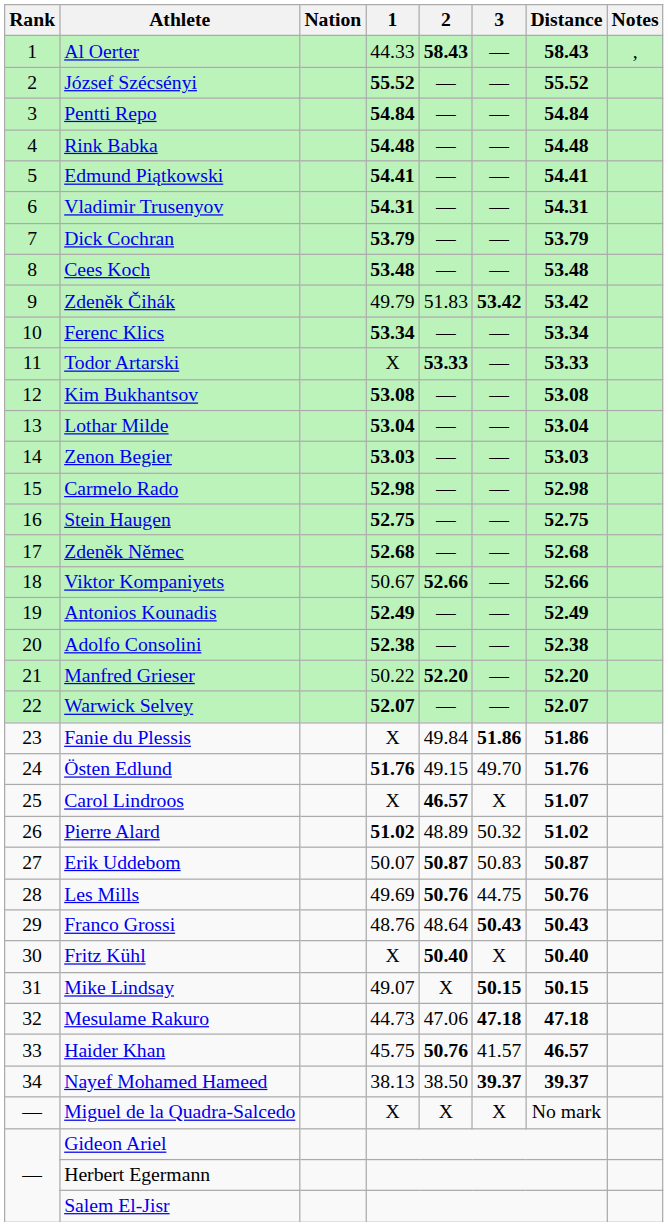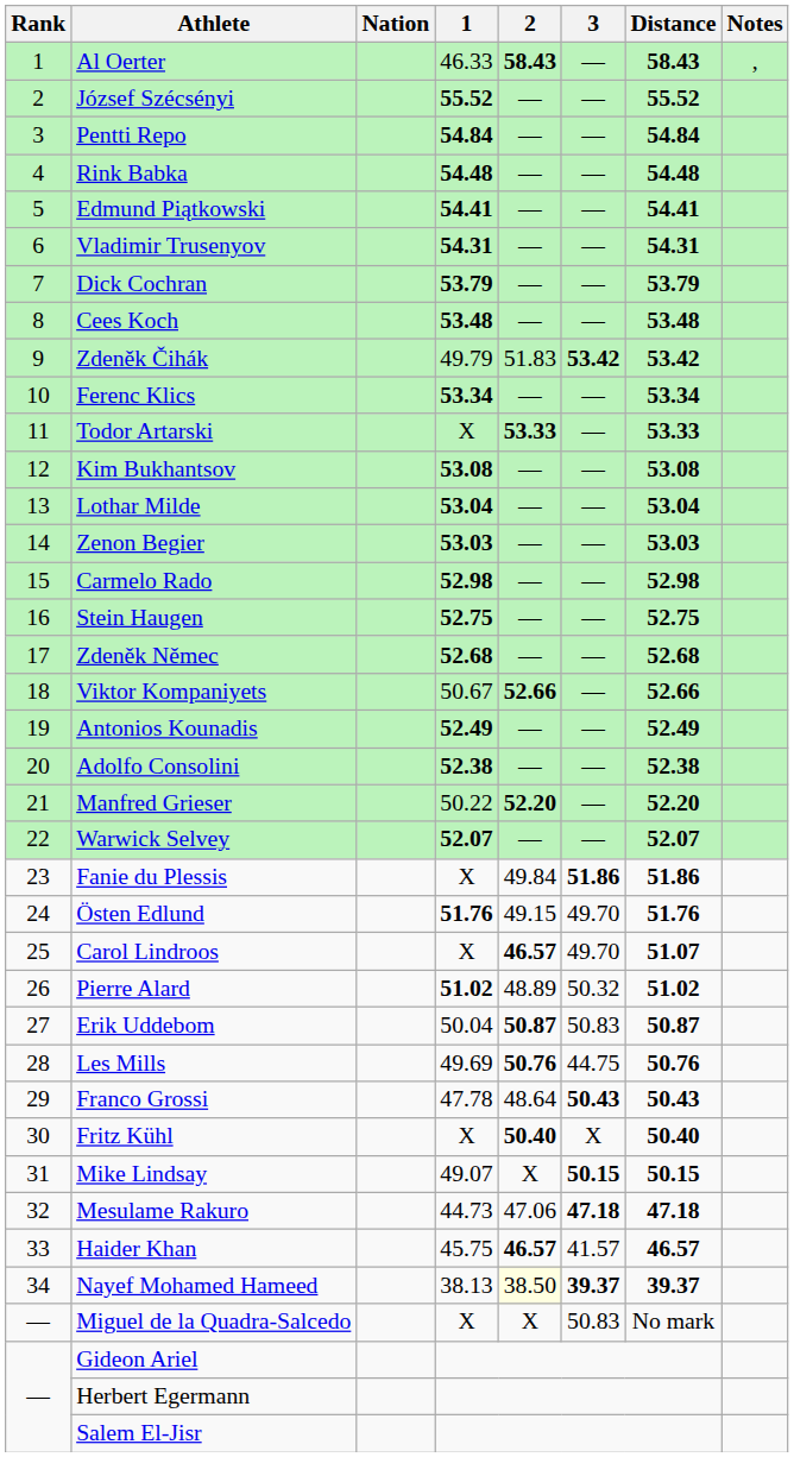 <table class="wikitable sortable" style="text-align:center">
 <tr>
 <th>Rank</th>
 <th>Athlete</th>
 <th>Nation</th>
 <th>1</th>
 <th>2</th>
 <th>3</th>
 <th>Distance</th>
 <th>Notes</th>
 </tr>
 <tr bgcolor=bbf3bb>
 <td>1</td>
 <td align=left><a href='#'>Al Oerter</a></td>
 <td align=left></td>
-<td>44.33</td>
+<td>46.33</td>
 <td><strong>58.43</strong> </td>
 <td data-sort-value=1.00>—</td>
 <td><strong>58.43</strong></td>
 <td>, </td>
 </tr>
 <tr bgcolor=bbf3bb>
 <td>2</td>
 <td align=left><a href='#'>József Szécsényi</a></td>
 <td align=left></td>
 <td><strong>55.52</strong></td>
 <td data-sort-value=1.00>—</td>
 <td data-sort-value=1.00>—</td>
 <td><strong>55.52</strong></td>
 <td></td>
 </tr>
 <tr bgcolor=bbf3bb>
 <td>3</td>
 <td align=left><a href='#'>Pentti Repo</a></td>
 <td align=left></td>
 <td><strong>54.84</strong></td>
 <td data-sort-value=1.00>—</td>
 <td data-sort-value=1.00>—</td>
 <td><strong>54.84</strong></td>
 <td></td>
 </tr>
 <tr bgcolor=bbf3bb>
 <td>4</td>
 <td align=left><a href='#'>Rink Babka</a></td>
 <td align=left></td>
 <td><strong>54.48</strong></td>
 <td data-sort-value=1.00>—</td>
 <td data-sort-value=1.00>—</td>
 <td><strong>54.48</strong></td>
 <td></td>
 </tr>
 <tr bgcolor=bbf3bb>
 <td>5</td>
 <td align=left><a href='#'>Edmund Piątkowski</a></td>
 <td align=left></td>
 <td><strong>54.41</strong></td>
 <td data-sort-value=1.00>—</td>
 <td data-sort-value=1.00>—</td>
 <td><strong>54.41</strong></td>
 <td></td>
 </tr>
 <tr bgcolor=bbf3bb>
 <td>6</td>
 <td align=left><a href='#'>Vladimir Trusenyov</a></td>
 <td align=left></td>
 <td><strong>54.31</strong></td>
 <td data-sort-value=1.00>—</td>
 <td data-sort-value=1.00>—</td>
 <td><strong>54.31</strong></td>
 <td></td>
 </tr>
 <tr bgcolor=bbf3bb>
 <td>7</td>
 <td align=left><a href='#'>Dick Cochran</a></td>
 <td align=left></td>
 <td><strong>53.79</strong></td>
 <td data-sort-value=1.00>—</td>
 <td data-sort-value=1.00>—</td>
 <td><strong>53.79</strong></td>
 <td></td>
 </tr>
 <tr bgcolor=bbf3bb>
 <td>8</td>
 <td align=left><a href='#'>Cees Koch</a></td>
 <td align=left></td>
 <td><strong>53.48</strong></td>
 <td data-sort-value=1.00>—</td>
 <td data-sort-value=1.00>—</td>
 <td><strong>53.48</strong></td>
 <td></td>
 </tr>
 <tr bgcolor=bbf3bb>
 <td>9</td>
 <td align=left><a href='#'>Zdeněk Čihák</a></td>
 <td align=left></td>
 <td>49.79</td>
 <td>51.83</td>
 <td><strong>53.42</strong></td>
 <td><strong>53.42</strong></td>
 <td></td>
 </tr>
 <tr bgcolor=bbf3bb>
 <td>10</td>
 <td align=left><a href='#'>Ferenc Klics</a></td>
 <td align=left></td>
 <td><strong>53.34</strong></td>
 <td data-sort-value=1.00>—</td>
 <td data-sort-value=1.00>—</td>
 <td><strong>53.34</strong></td>
 <td></td>
 </tr>
 <tr bgcolor=bbf3bb>
 <td>11</td>
 <td align=left><a href='#'>Todor Artarski</a></td>
 <td align=left></td>
 <td data-sort-value=1.00>X</td>
 <td><strong>53.33</strong></td>
 <td data-sort-value=1.00>—</td>
 <td><strong>53.33</strong></td>
 <td></td>
 </tr>
 <tr bgcolor=bbf3bb>
 <td>12</td>
 <td align=left><a href='#'>Kim Bukhantsov</a></td>
 <td align=left></td>
 <td><strong>53.08</strong></td>
 <td data-sort-value=1.00>—</td>
 <td data-sort-value=1.00>—</td>
 <td><strong>53.08</strong></td>
 <td></td>
 </tr>
 <tr bgcolor=bbf3bb>
 <td>13</td>
 <td align=left><a href='#'>Lothar Milde</a></td>
 <td align=left></td>
 <td><strong>53.04</strong></td>
 <td data-sort-value=1.00>—</td>
 <td data-sort-value=1.00>—</td>
 <td><strong>53.04</strong></td>
 <td></td>
 </tr>
 <tr bgcolor=bbf3bb>
 <td>14</td>
 <td align=left><a href='#'>Zenon Begier</a></td>
 <td align=left></td>
 <td><strong>53.03</strong></td>
 <td data-sort-value=1.00>—</td>
 <td data-sort-value=1.00>—</td>
 <td><strong>53.03</strong></td>
 <td></td>
 </tr>
 <tr bgcolor=bbf3bb>
 <td>15</td>
 <td align=left><a href='#'>Carmelo Rado</a></td>
 <td align=left></td>
 <td><strong>52.98</strong></td>
 <td data-sort-value=1.00>—</td>
 <td data-sort-value=1.00>—</td>
 <td><strong>52.98</strong></td>
 <td></td>
 </tr>
 <tr bgcolor=bbf3bb>
 <td>16</td>
 <td align=left><a href='#'>Stein Haugen</a></td>
 <td align=left></td>
 <td><strong>52.75</strong></td>
 <td data-sort-value=1.00>—</td>
 <td data-sort-value=1.00>—</td>
 <td><strong>52.75</strong></td>
 <td></td>
 </tr>
 <tr bgcolor=bbf3bb>
 <td>17</td>
 <td align=left><a href='#'>Zdeněk Němec</a></td>
 <td align=left></td>
 <td><strong>52.68</strong></td>
 <td data-sort-value=1.00>—</td>
 <td data-sort-value=1.00>—</td>
 <td><strong>52.68</strong></td>
 <td></td>
 </tr>
 <tr bgcolor=bbf3bb>
 <td>18</td>
 <td align=left><a href='#'>Viktor Kompaniyets</a></td>
 <td align=left></td>
 <td>50.67</td>
 <td><strong>52.66</strong></td>
 <td data-sort-value=1.00>—</td>
 <td><strong>52.66</strong></td>
 <td></td>
 </tr>
 <tr bgcolor=bbf3bb>
 <td>19</td>
 <td align=left><a href='#'>Antonios Kounadis</a></td>
 <td align=left></td>
 <td><strong>52.49</strong></td>
 <td data-sort-value=1.00>—</td>
 <td data-sort-value=1.00>—</td>
 <td><strong>52.49</strong></td>
 <td></td>
 </tr>
 <tr bgcolor=bbf3bb>
 <td>20</td>
 <td align=left><a href='#'>Adolfo Consolini</a></td>
 <td align=left></td>
 <td><strong>52.38</strong></td>
 <td data-sort-value=1.00>—</td>
 <td data-sort-value=1.00>—</td>
 <td><strong>52.38</strong></td>
 <td></td>
 </tr>
 <tr bgcolor=bbf3bb>
 <td>21</td>
 <td align=left><a href='#'>Manfred Grieser</a></td>
 <td align=left></td>
 <td>50.22</td>
 <td><strong>52.20</strong></td>
 <td data-sort-value=1.00>—</td>
 <td><strong>52.20</strong></td>
 <td></td>
 </tr>
 <tr bgcolor=bbf3bb>
 <td>22</td>
 <td align=left><a href='#'>Warwick Selvey</a></td>
 <td align=left></td>
 <td><strong>52.07</strong></td>
 <td data-sort-value=1.00>—</td>
 <td data-sort-value=1.00>—</td>
 <td><strong>52.07</strong></td>
 <td></td>
 </tr>
 <tr>
 <td>23</td>
 <td align=left><a href='#'>Fanie du Plessis</a></td>
 <td align=left></td>
 <td data-sort-value=1.00>X</td>
 <td>49.84</td>
 <td><strong>51.86</strong></td>
 <td><strong>51.86</strong></td>
 <td></td>
 </tr>
 <tr>
 <td>24</td>
 <td align=left><a href='#'>Östen Edlund</a></td>
 <td align=left></td>
 <td><strong>51.76</strong></td>
 <td>49.15</td>
 <td>49.70</td>
 <td><strong>51.76</strong></td>
 <td></td>
 </tr>
 <tr>
 <td>25</td>
 <td align=left><a href='#'>Carol Lindroos</a></td>
 <td align=left></td>
 <td data-sort-value=1.00>X</td>
 <td><strong>46.57</strong></td>
-<td data-sort-value=1.00>X</td>
+<td>49.70</td>
 <td><strong>51.07</strong></td>
 <td></td>
 </tr>
 <tr>
 <td>26</td>
 <td align=left><a href='#'>Pierre Alard</a></td>
 <td align=left></td>
 <td><strong>51.02</strong></td>
 <td>48.89</td>
 <td>50.32</td>
 <td><strong>51.02</strong></td>
 <td></td>
 </tr>
 <tr>
 <td>27</td>
 <td align=left><a href='#'>Erik Uddebom</a></td>
 <td align=left></td>
-<td>50.07</td>
+<td>50.04</td>
 <td><strong>50.87</strong></td>
 <td>50.83</td>
 <td><strong>50.87</strong></td>
 <td></td>
 </tr>
 <tr>
 <td>28</td>
 <td align=left><a href='#'>Les Mills</a></td>
 <td align=left></td>
 <td>49.69</td>
 <td><strong>50.76</strong></td>
 <td>44.75</td>
 <td><strong>50.76</strong></td>
 <td></td>
 </tr>
 <tr>
 <td>29</td>
 <td align=left><a href='#'>Franco Grossi</a></td>
 <td align=left></td>
-<td>48.76</td>
+<td>47.78</td>
 <td>48.64</td>
 <td><strong>50.43</strong></td>
 <td><strong>50.43</strong></td>
 <td></td>
 </tr>
 <tr>
 <td>30</td>
 <td align=left><a href='#'>Fritz Kühl</a></td>
 <td align=left></td>
 <td data-sort-value=1.00>X</td>
 <td><strong>50.40</strong></td>
 <td data-sort-value=1.00>X</td>
 <td><strong>50.40</strong></td>
 <td></td>
 </tr>
 <tr>
 <td>31</td>
 <td align=left><a href='#'>Mike Lindsay</a></td>
 <td align=left></td>
 <td>49.07</td>
 <td data-sort-value=1.00>X</td>
 <td><strong>50.15</strong></td>
 <td><strong>50.15</strong></td>
 <td></td>
 </tr>
 <tr>
 <td>32</td>
 <td align=left><a href='#'>Mesulame Rakuro</a></td>
 <td align=left></td>
 <td>44.73</td>
 <td>47.06</td>
 <td><strong>47.18</strong></td>
 <td><strong>47.18</strong></td>
 <td></td>
 </tr>
 <tr>
 <td>33</td>
 <td align=left><a href='#'>Haider Khan</a></td>
 <td align=left></td>
 <td>45.75</td>
-<td><strong>50.76</strong></td>
+<td><strong>46.57</strong></td>
 <td>41.57</td>
 <td><strong>46.57</strong></td>
 <td></td>
 </tr>
 <tr>
 <td>34</td>
 <td align=left><a href='#'>Nayef Mohamed Hameed</a></td>
 <td align=left></td>
 <td>38.13</td>
-<td>38.50</td>
+<td style="background: lightyellow;">38.50</td>
 <td><strong>39.37</strong></td>
 <td><strong>39.37</strong></td>
 <td></td>
 </tr>
 <tr>
 <td data-sort-value=35>—</td>
 <td align=left><a href='#'>Miguel de la Quadra-Salcedo</a></td>
 <td align=left></td>
 <td data-sort-value=1.00>X</td>
 <td data-sort-value=1.00>X</td>
-<td data-sort-value=1.00>X</td>
+<td>50.83</td>
 <td data-sort-value=1.00>No mark</td>
 <td></td>
 </tr>
 <tr>
 <td rowspan=3 data-sort-value=36>—</td>
 <td align=left><a href='#'>Gideon Ariel</a></td>
 <td align=left></td>
 <td colspan=4 data-sort-value=0.00></td>
 <td></td>
 </tr>
 <tr>
 <td align=left>Herbert Egermann</td>
 <td align=left></td>
 <td colspan=4 data-sort-value=0.00></td>
 <td></td>
 </tr>
 <tr>
 <td align=left><a href='#'>Salem El-Jisr</a></td>
 <td align=left></td>
 <td colspan=4 data-sort-value=0.00></td>
 <td></td>
 </tr>
 </table>
